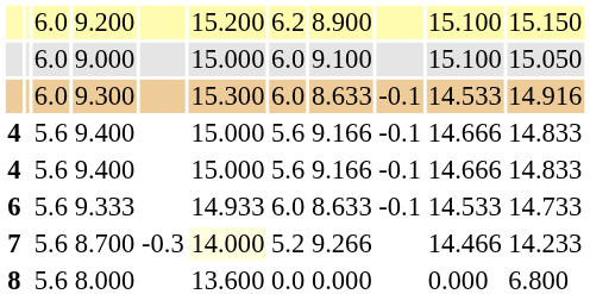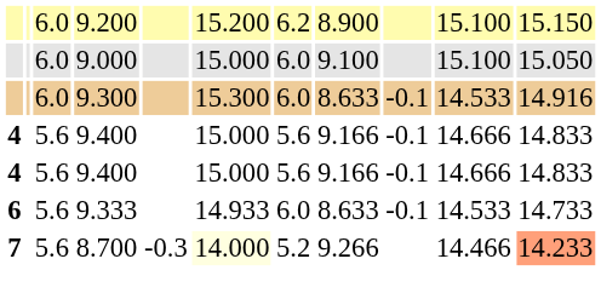 <table>
 <tr style="background: #fffcaf">
 <th scope=row style="text-align:center"></th>
 <td align=left></td>
 <td>6.0</td>
 <td>9.200</td>
 <td></td>
 <td>15.200</td>
 <td>6.2</td>
 <td>8.900</td>
 <td></td>
 <td>15.100</td>
 <td>15.150</td>
 </tr>
 <tr style="background: #e5e5e5">
 <th scope=row style="text-align:center"></th>
 <td align=left></td>
 <td>6.0</td>
 <td>9.000</td>
 <td></td>
 <td>15.000</td>
 <td>6.0</td>
 <td>9.100</td>
 <td></td>
 <td>15.100</td>
 <td>15.050</td>
 </tr>
 <tr style="background: #eecc99">
 <th scope=row style="text-align:center"></th>
 <td align=left></td>
 <td>6.0</td>
 <td>9.300</td>
 <td></td>
 <td>15.300</td>
 <td>6.0</td>
 <td>8.633</td>
 <td>-0.1</td>
 <td>14.533</td>
 <td>14.916</td>
 </tr>
 <tr>
 <th scope=row style="text-align:center">4</th>
 <td align=left></td>
 <td>5.6</td>
 <td>9.400</td>
 <td></td>
 <td>15.000</td>
 <td>5.6</td>
 <td>9.166</td>
 <td>-0.1</td>
 <td>14.666</td>
 <td>14.833</td>
 </tr>
 <tr>
 <th scope=row style="text-align:center">4</th>
 <td align=left></td>
 <td>5.6</td>
 <td>9.400</td>
 <td></td>
 <td>15.000</td>
 <td>5.6</td>
 <td>9.166</td>
 <td>-0.1</td>
 <td>14.666</td>
 <td>14.833</td>
 </tr>
 <tr>
 <th scope=row style="text-align:center">6</th>
 <td align=left></td>
 <td>5.6</td>
 <td>9.333</td>
 <td></td>
 <td>14.933</td>
 <td>6.0</td>
 <td>8.633</td>
 <td>-0.1</td>
 <td>14.533</td>
 <td>14.733</td>
 </tr>
 <tr>
 <th scope=row style="text-align:center">7</th>
 <td align=left></td>
 <td>5.6</td>
 <td>8.700</td>
 <td>-0.3</td>
 <td style="background: lightyellow;">14.000</td>
 <td>5.2</td>
 <td>9.266</td>
 <td></td>
 <td>14.466</td>
-<td>14.233</td>
-</tr>
-<tr>
-<th scope=row style="text-align:center">8</th>
-<td align=left></td>
-<td>5.6</td>
-<td>8.000</td>
-<td></td>
-<td>13.600</td>
-<td>0.0</td>
-<td>0.000</td>
-<td></td>
-<td>0.000</td>
-<td>6.800</td>
+<td style="background: lightsalmon;">14.233</td>
 </tr>
 <tr>
 </tr>
 </table>
